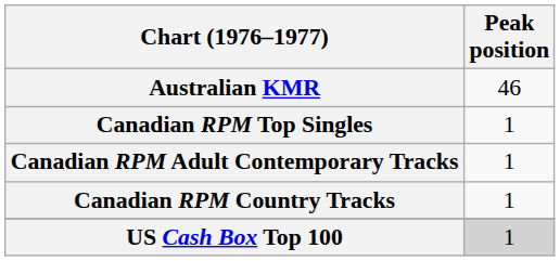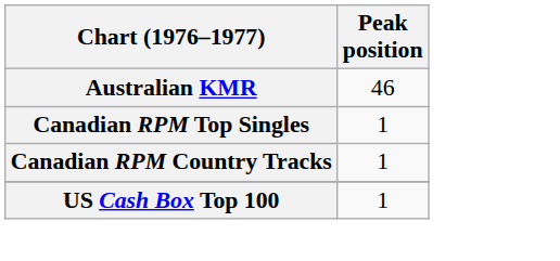 <table class="wikitable sortable plainrowheaders">
 <tr>
 <th>Chart (1976–1977)</th>
 <th>Peak<br>position</th>
 </tr>
 <tr>
 <th scope="row">Australian <a href='#'>KMR</a></th>
 <td style="text-align:center;">46</td>
 </tr>
 <tr>
 <th scope="row">Canadian <em>RPM</em> Top Singles</th>
 <td style="text-align:center;">1</td>
 </tr>
 <tr>
-<th scope="row">Canadian <em>RPM</em> Adult Contemporary Tracks</th>
-<td style="text-align:center;">1</td>
-</tr>
-<tr>
 <th scope="row">Canadian <em>RPM</em> Country Tracks</th>
 <td style="text-align:center;">1</td>
 </tr>
 <tr>
 </tr>
 <tr>
 </tr>
 <tr>
 </tr>
 <tr>
 <th scope="row">US <em><a href='#'>Cash Box</a></em> Top 100</th>
-<td style="background: lightgrey; text-align:center;">1</td>
+<td style="text-align:center;">1</td>
 </tr>
 </table>
